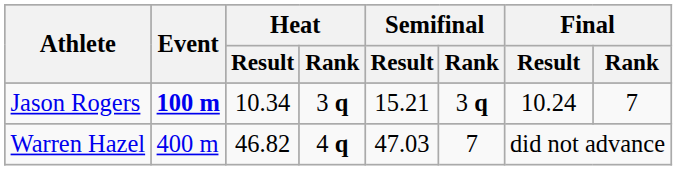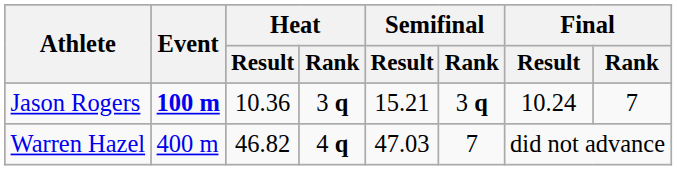 <table class="wikitable" style="font-size:90%">
 <tr>
 <th rowspan=2>Athlete</th>
 <th rowspan=2>Event</th>
 <th colspan=2>Heat</th>
 <th colspan=2>Semifinal</th>
 <th colspan=2>Final</th>
 </tr>
 <tr style="font-size:95%">
 <th>Result</th>
 <th>Rank</th>
 <th>Result</th>
 <th>Rank</th>
 <th>Result</th>
 <th>Rank</th>
 </tr>
 <tr align=center>
 <td align=left><a href='#'>Jason Rogers</a></td>
 <td align=left><strong><a href='#'>100 m</a></strong></td>
-<td>10.34</td>
+<td>10.36</td>
 <td>3 <strong>q</strong></td>
 <td>15.21</td>
 <td>3 <strong>q</strong></td>
 <td>10.24</td>
 <td>7</td>
 </tr>
 <tr align=center>
 <td align=left><a href='#'>Warren Hazel</a></td>
 <td align=left><a href='#'>400 m</a></td>
 <td>46.82</td>
 <td>4 <strong>q</strong></td>
 <td>47.03</td>
 <td>7</td>
 <td colspan=2>did not advance</td>
 </tr>
 </table>
